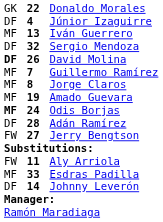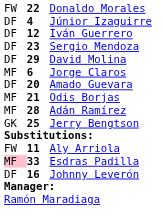 <table style = "font-size: 90%" cellspacing = "0" cellpadding = "0">
 <tr>
 <td colspan = 4></td>
 </tr>
 <tr>
 <th style="width:25px;"></th>
 <th style="width:25px;"></th>
 </tr>
 <tr>
-<td>GK</td>
+<td>FW</td>
 <td><strong>22</strong></td>
 <td> <a href='#'>Donaldo Morales</a></td>
 <td></td>
 <td></td>
 </tr>
 <tr>
 <td>DF</td>
 <td><strong>4</strong></td>
 <td> <a href='#'>Júnior Izaguirre</a></td>
 </tr>
 <tr>
-<td>MF</td>
-<td><strong>13</strong></td>
+<td>DF</td>
+<td><strong>12</strong></td>
 <td> <a href='#'>Iván Guerrero</a></td>
 </tr>
 <tr>
 <td>DF</td>
-<td><strong>32</strong></td>
+<td><strong>23</strong></td>
 <td> <a href='#'>Sergio Mendoza</a></td>
 </tr>
 <tr>
-<td><strong>DF</strong></td>
-<td><strong>26</strong></td>
+<td>DF</td>
+<td><strong>29</strong></td>
 <td> <a href='#'>David Molina</a></td>
 <td></td>
 <td></td>
 </tr>
 <tr>
 <td>MF</td>
-<td><strong>7</strong></td>
-<td> <a href='#'>Guillermo Ramírez</a></td>
-<td></td>
-<td></td>
-<td></td>
-<td></td>
+<td><strong>6</strong></td>
+<td> <a href='#'>Jorge Claros</a></td>
+</tr>
+<tr>
+<td>DF</td>
+<td><strong>20</strong></td>
+<td> <a href='#'>Amado Guevara</a></td>
 </tr>
 <tr>
 <td>MF</td>
-<td><strong>8</strong></td>
-<td> <a href='#'>Jorge Claros</a></td>
+<td><strong>21</strong></td>
+<td> <a href='#'>Odis Borjas</a></td>
 </tr>
 <tr>
 <td>MF</td>
-<td><strong>19</strong></td>
-<td> <a href='#'>Amado Guevara</a></td>
-</tr>
-<tr>
-<td><strong>MF</strong></td>
-<td><strong>24</strong></td>
-<td> <a href='#'>Odis Borjas</a></td>
-</tr>
-<tr>
-<td>DF</td>
 <td><strong>28</strong></td>
 <td> <a href='#'>Adán Ramírez</a></td>
 <td></td>
 <td></td>
 </tr>
 <tr>
-<td>FW</td>
-<td><strong>27</strong></td>
+<td>GK</td>
+<td><strong>25</strong></td>
 <td> <a href='#'>Jerry Bengtson</a></td>
 <td></td>
 <td></td>
 </tr>
 <tr>
 <td colspan = 3><strong>Substitutions:</strong></td>
 </tr>
 <tr>
 <td>FW</td>
 <td><strong>11</strong></td>
 <td> <a href='#'>Aly Arriola</a></td>
 <td></td>
 <td></td>
 </tr>
 <tr>
-<td>MF</td>
+<td style="background: pink;">MF</td>
 <td><strong>33</strong></td>
 <td> <a href='#'>Esdras Padilla</a></td>
 <td></td>
 <td></td>
 </tr>
 <tr>
 <td>DF</td>
-<td><strong>14</strong></td>
+<td><strong>16</strong></td>
 <td> <a href='#'>Johnny Leverón</a></td>
 <td></td>
 <td></td>
 </tr>
 <tr>
 <td colspan = 3><strong>Manager:</strong></td>
 </tr>
 <tr>
 <td colspan = 3> <a href='#'>Ramón Maradiaga</a></td>
 </tr>
 </table>
